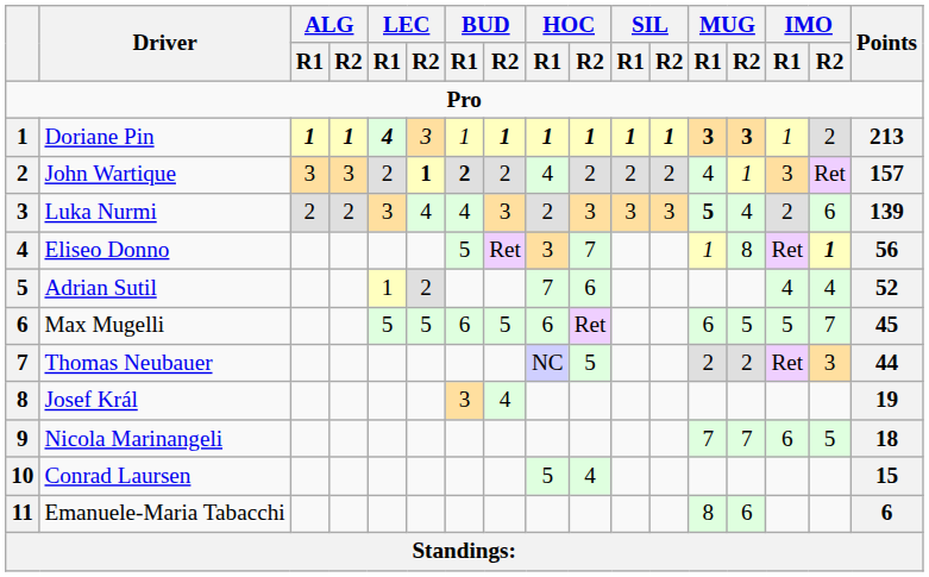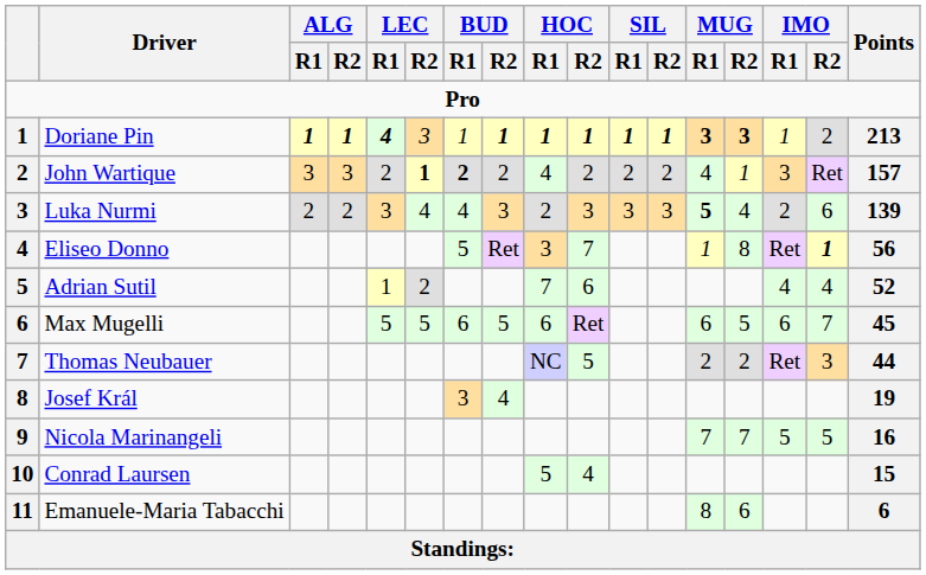 <table class="wikitable" style="font-size:85%; text-align:center">
 <tr>
 <th rowspan=2></th>
 <th rowspan=2>Driver</th>
 <th colspan=2><a href='#'>ALG</a><br></th>
 <th colspan=2><a href='#'>LEC</a><br></th>
 <th colspan=2><a href='#'>BUD</a><br></th>
 <th colspan=2><a href='#'>HOC</a><br></th>
 <th colspan=2><a href='#'>SIL</a><br></th>
 <th colspan=2><a href='#'>MUG</a><br></th>
 <th colspan=2><a href='#'>IMO</a><br></th>
 <th rowspan=2>Points</th>
 </tr>
 <tr>
 <th>R1</th>
 <th>R2</th>
 <th>R1</th>
 <th>R2</th>
 <th>R1</th>
 <th>R2</th>
 <th>R1</th>
 <th>R2</th>
 <th>R1</th>
 <th>R2</th>
 <th>R1</th>
 <th>R2</th>
 <th>R1</th>
 <th>R2</th>
 </tr>
 <tr>
 <td colspan=18 align=center><strong>Pro</strong></td>
 </tr>
 <tr>
 <th>1</th>
 <td align=left> <a href='#'>Doriane Pin</a></td>
 <td style="background:#ffffbf;"><strong><em>1</em></strong></td>
 <td style="background:#ffffbf;"><strong><em>1</em></strong></td>
 <td style="background:#dfffdf;"><strong><em>4</em></strong></td>
 <td style="background:#ffdf9f;"><em>3</em></td>
 <td style="background:#ffffbf;"><em>1</em></td>
 <td style="background:#ffffbf;"><strong><em>1</em></strong></td>
 <td style="background:#ffffbf;"><strong><em>1</em></strong></td>
 <td style="background:#ffffbf;"><strong><em>1</em></strong></td>
 <td style="background:#ffffbf;"><strong><em>1</em></strong></td>
 <td style="background:#ffffbf;"><strong><em>1</em></strong></td>
 <td style="background:#ffdf9f;"><strong>3</strong></td>
 <td style="background:#ffdf9f;"><strong>3</strong></td>
 <td style="background:#ffffbf;"><em>1</em></td>
 <td style="background:#dfdfdf;">2</td>
 <th>213</th>
 </tr>
 <tr>
 <th>2</th>
 <td align=left> <a href='#'>John Wartique</a></td>
 <td style="background:#ffdf9f;">3</td>
 <td style="background:#ffdf9f;">3</td>
 <td style="background:#dfdfdf;">2</td>
 <td style="background:#ffffbf;"><strong>1</strong></td>
 <td style="background:#dfdfdf;"><strong>2</strong></td>
 <td style="background:#dfdfdf;">2</td>
 <td style="background:#dfffdf;">4</td>
 <td style="background:#dfdfdf;">2</td>
 <td style="background:#dfdfdf;">2</td>
 <td style="background:#dfdfdf;">2</td>
 <td style="background:#dfffdf;">4</td>
 <td style="background:#ffffbf;"><em>1</em></td>
 <td style="background:#ffdf9f;">3</td>
 <td style="background:#efcfff;">Ret</td>
 <th>157</th>
 </tr>
 <tr>
 <th>3</th>
 <td align=left> <a href='#'>Luka Nurmi</a></td>
 <td style="background:#dfdfdf;">2</td>
 <td style="background:#dfdfdf;">2</td>
 <td style="background:#ffdf9f;">3</td>
 <td style="background:#dfffdf;">4</td>
 <td style="background:#dfffdf;">4</td>
 <td style="background:#ffdf9f;">3</td>
 <td style="background:#dfdfdf;">2</td>
 <td style="background:#ffdf9f;">3</td>
 <td style="background:#ffdf9f;">3</td>
 <td style="background:#ffdf9f;">3</td>
 <td style="background:#dfffdf;"><strong>5</strong></td>
 <td style="background:#dfffdf;">4</td>
 <td style="background:#dfdfdf;">2</td>
 <td style="background:#dfffdf;">6</td>
 <th>139</th>
 </tr>
 <tr>
 <th>4</th>
 <td align=left> <a href='#'>Eliseo Donno</a></td>
 <td></td>
 <td></td>
 <td></td>
 <td></td>
 <td style="background:#dfffdf;">5</td>
 <td style="background:#efcfff;">Ret</td>
 <td style="background:#ffdf9f;">3</td>
 <td style="background:#dfffdf;">7</td>
 <td></td>
 <td></td>
 <td style="background:#ffffbf;"><em>1</em></td>
 <td style="background:#dfffdf;">8</td>
 <td style="background:#efcfff;">Ret</td>
 <td style="background:#ffffbf;"><strong><em>1</em></strong></td>
 <th>56</th>
 </tr>
 <tr>
 <th>5</th>
 <td align=left> <a href='#'>Adrian Sutil</a></td>
 <td></td>
 <td></td>
 <td style="background:#ffffbf;">1</td>
 <td style="background:#dfdfdf;">2</td>
 <td></td>
 <td></td>
 <td style="background:#dfffdf;">7</td>
 <td style="background:#dfffdf;">6</td>
 <td></td>
 <td></td>
 <td></td>
 <td></td>
 <td style="background:#dfffdf;">4</td>
 <td style="background:#dfffdf;">4</td>
 <th>52</th>
 </tr>
 <tr>
 <th>6</th>
 <td align=left> Max Mugelli</td>
 <td></td>
 <td></td>
 <td style="background:#dfffdf;">5</td>
 <td style="background:#dfffdf;">5</td>
 <td style="background:#dfffdf;">6</td>
 <td style="background:#dfffdf;">5</td>
 <td style="background:#dfffdf;">6</td>
 <td style="background:#efcfff;">Ret</td>
 <td></td>
 <td></td>
 <td style="background:#dfffdf;">6</td>
 <td style="background:#dfffdf;">5</td>
-<td style="background:#dfffdf;">5</td>
+<td style="background:#dfffdf;">6</td>
 <td style="background:#dfffdf;">7</td>
 <th>45</th>
 </tr>
 <tr>
 <th>7</th>
 <td align=left> <a href='#'>Thomas Neubauer</a></td>
 <td></td>
 <td></td>
 <td></td>
 <td></td>
 <td></td>
 <td></td>
 <td style="background:#cfcfff;">NC</td>
 <td style="background:#dfffdf;">5</td>
 <td></td>
 <td></td>
 <td style="background:#dfdfdf;">2</td>
 <td style="background:#dfdfdf;">2</td>
 <td style="background:#efcfff;">Ret</td>
 <td style="background:#ffdf9f;">3</td>
 <th>44</th>
 </tr>
 <tr>
 <th>8</th>
 <td align=left> <a href='#'>Josef Král</a></td>
 <td></td>
 <td></td>
 <td></td>
 <td></td>
 <td style="background:#ffdf9f;">3</td>
 <td style="background:#dfffdf;">4</td>
 <td></td>
 <td></td>
 <td></td>
 <td></td>
 <td></td>
 <td></td>
 <td></td>
 <td></td>
 <th>19</th>
 </tr>
 <tr>
 <th>9</th>
 <td align=left> <a href='#'>Nicola Marinangeli</a></td>
 <td></td>
 <td></td>
 <td></td>
 <td></td>
 <td></td>
 <td></td>
 <td></td>
 <td></td>
 <td></td>
 <td></td>
 <td style="background:#dfffdf;">7</td>
 <td style="background:#dfffdf;">7</td>
-<td style="background:#dfffdf;">6</td>
 <td style="background:#dfffdf;">5</td>
-<th>18</th>
+<td style="background:#dfffdf;">5</td>
+<th>16</th>
 </tr>
 <tr>
 <th>10</th>
 <td align=left> <a href='#'>Conrad Laursen</a></td>
 <td></td>
 <td></td>
 <td></td>
 <td></td>
 <td></td>
 <td></td>
 <td style="background:#dfffdf;">5</td>
 <td style="background:#dfffdf;">4</td>
 <td></td>
 <td></td>
 <td></td>
 <td></td>
 <td></td>
 <td></td>
 <th>15</th>
 </tr>
 <tr>
 <th>11</th>
 <td align=left> Emanuele-Maria Tabacchi</td>
 <td></td>
 <td></td>
 <td></td>
 <td></td>
 <td></td>
 <td></td>
 <td></td>
 <td></td>
 <td></td>
 <td></td>
 <td style="background:#dfffdf;">8</td>
 <td style="background:#dfffdf;">6</td>
 <td></td>
 <td></td>
 <th>6</th>
 </tr>
 <tr>
 <th colspan=18>Standings:</th>
 </tr>
 </table>
